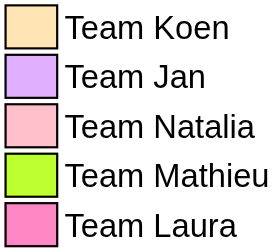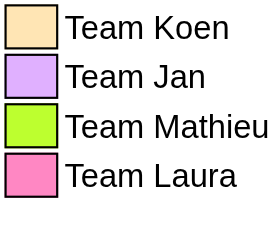 <table class="toccolours" style="font-size: 95%; white-space: nowrap; margin-right: auto; margin-left: auto">
 <tr>
 <td style="background:#ffe5b4; border:1px solid black">     </td>
 <td>Team Koen</td>
 </tr>
 <tr>
 <td style="background:#e0b0ff; border:1px solid black">     </td>
 <td>Team Jan</td>
 </tr>
 <tr>
-<td style="background:pink; border:1px solid black">     </td>
-<td>Team Natalia</td>
-</tr>
-<tr>
 <td style="background:#bdff2f; border:1px solid black">     </td>
 <td>Team Mathieu</td>
 </tr>
 <tr>
 <td style="background:#FF87C3; border:1px solid black">     </td>
 <td>Team Laura</td>
 </tr>
 </table>
